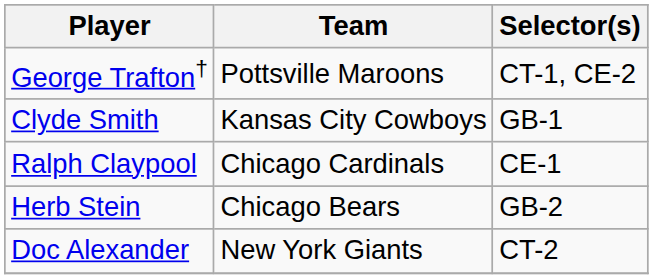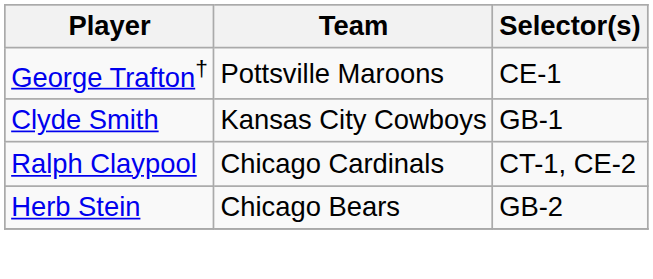 <table class="wikitable" style="text-align:left;">
 <tr>
 <th>Player</th>
 <th>Team</th>
 <th>Selector(s)</th>
 </tr>
 <tr>
 <td><a href='#'>George Trafton</a><sup>†</sup></td>
 <td>Pottsville Maroons</td>
-<td>CT-1, CE-2</td>
+<td>CE-1</td>
 </tr>
 <tr>
 <td><a href='#'>Clyde Smith</a></td>
 <td>Kansas City Cowboys</td>
 <td>GB-1</td>
 </tr>
 <tr>
 <td><a href='#'>Ralph Claypool</a></td>
 <td>Chicago Cardinals</td>
-<td>CE-1</td>
+<td>CT-1, CE-2</td>
 </tr>
 <tr>
 <td><a href='#'>Herb Stein</a></td>
 <td>Chicago Bears</td>
 <td>GB-2</td>
 </tr>
 <tr>
-<td><a href='#'>Doc Alexander</a></td>
-<td>New York Giants</td>
-<td>CT-2</td>
-</tr>
-<tr>
 </tr>
 </table>
